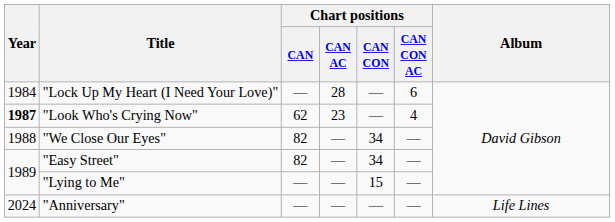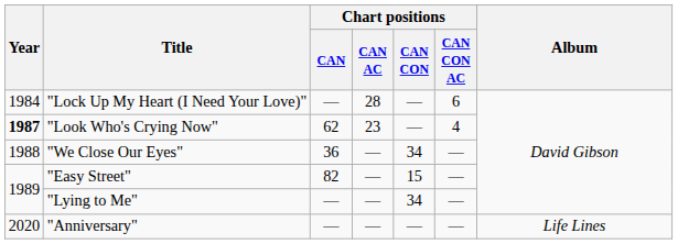 <table class="wikitable">
 <tr>
 <th rowspan="2">Year</th>
 <th rowspan="2">Title</th>
 <th colspan="4">Chart positions</th>
 <th rowspan="2" style="width:12em;">Album</th>
 </tr>
 <tr>
 <th width="35"><small><a href='#'>CAN</a></small><br></th>
 <th width="35"><small><a href='#'>CAN AC</a></small><br></th>
 <th width="35"><small><a href='#'>CAN CON</a></small><br></th>
 <th width="35"><small><a href='#'>CAN CON AC</a></small><br></th>
 </tr>
 <tr>
 <td>1984</td>
 <td>"Lock Up My Heart (I Need Your Love)"</td>
 <td style="text-align:center;">―</td>
 <td style="text-align:center;">28</td>
 <td style="text-align:center;">―</td>
 <td style="text-align:center;">6</td>
 <td style="text-align:center;" rowspan="5"><em>David Gibson</em></td>
 </tr>
 <tr>
 <td><strong>1987</strong></td>
 <td>"Look Who's Crying Now"</td>
 <td style="text-align:center;">62</td>
 <td style="text-align:center;">23</td>
 <td style="text-align:center;">―</td>
 <td style="text-align:center;">4</td>
 </tr>
 <tr>
 <td>1988</td>
 <td>"We Close Our Eyes"</td>
-<td style="text-align:center;">82</td>
+<td style="text-align:center;">36</td>
 <td style="text-align:center;">―</td>
 <td style="text-align:center;">34</td>
 <td style="text-align:center;">―</td>
 </tr>
 <tr>
 <td rowspan="2">1989</td>
 <td>"Easy Street"</td>
 <td style="text-align:center;">82</td>
 <td style="text-align:center;">―</td>
-<td style="text-align:center;">34</td>
+<td style="text-align:center;">15</td>
 <td style="text-align:center;">―</td>
 </tr>
 <tr>
 <td>"Lying to Me"</td>
 <td style="text-align:center;">―</td>
 <td style="text-align:center;">―</td>
-<td style="text-align:center;">15</td>
+<td style="text-align:center;">34</td>
 <td style="text-align:center;">―</td>
 </tr>
 <tr>
-<td>2024</td>
+<td>2020</td>
 <td>"Anniversary"</td>
 <td style="text-align:center;">―</td>
 <td style="text-align:center;">―</td>
 <td style="text-align:center;">―</td>
 <td style="text-align:center;">―</td>
 <td style="text-align:center;"><em>Life Lines</em></td>
 </tr>
 </table>
